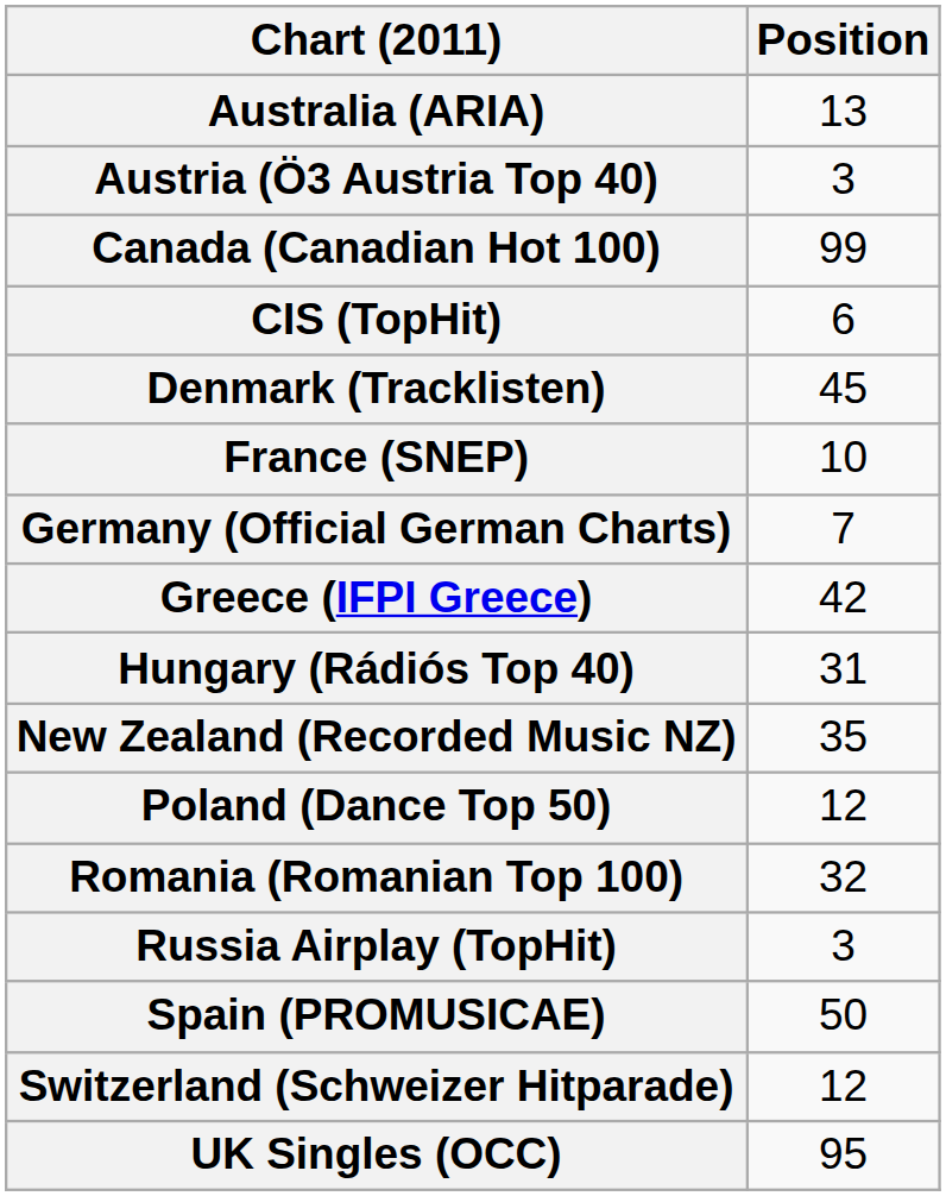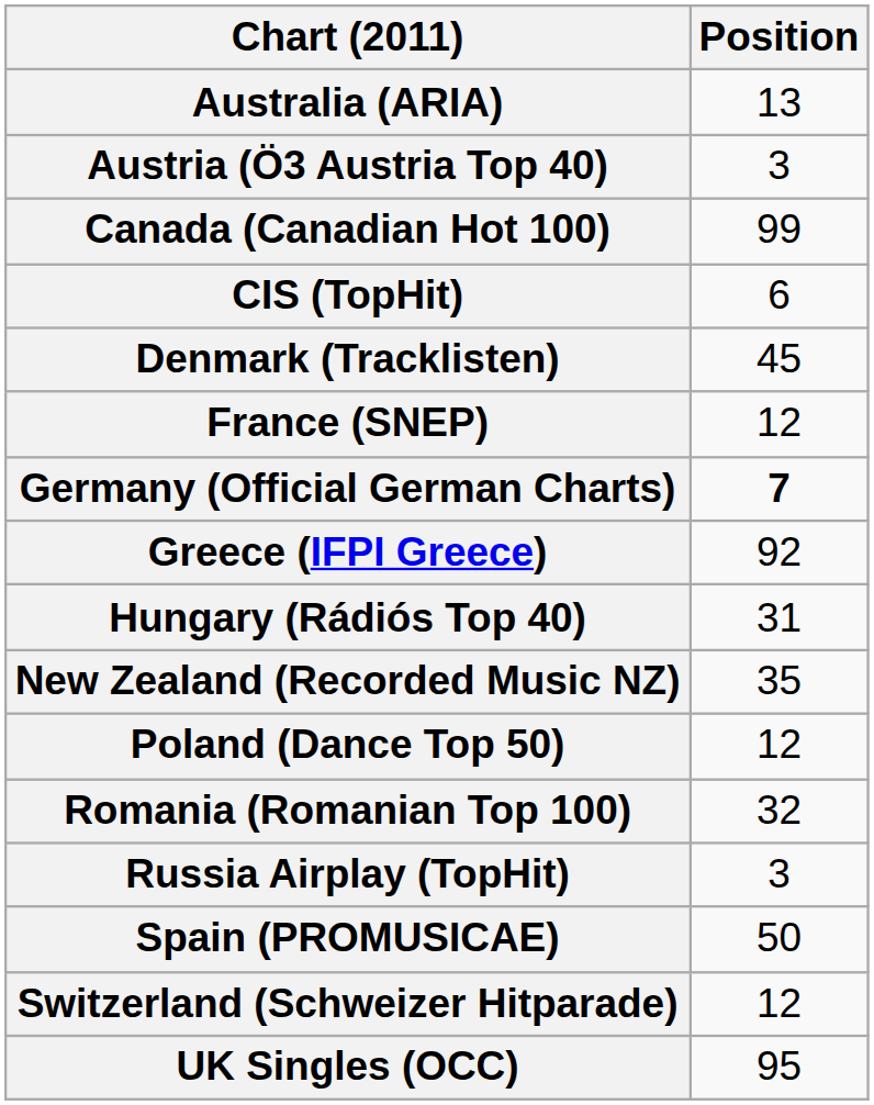 <table class="wikitable sortable plainrowheaders" style="text-align:center;">
 <tr>
 <th scope="col">Chart (2011)</th>
 <th scope="col">Position</th>
 </tr>
 <tr>
 <th scope="row">Australia (ARIA)</th>
 <td>13</td>
 </tr>
 <tr>
 <th scope="row">Austria (Ö3 Austria Top 40)</th>
 <td>3</td>
 </tr>
 <tr>
 <th scope="row">Canada (Canadian Hot 100)</th>
 <td>99</td>
 </tr>
 <tr>
 <th scope="row">CIS (TopHit)</th>
 <td>6</td>
 </tr>
 <tr>
 <th scope="row">Denmark (Tracklisten)</th>
 <td>45</td>
 </tr>
 <tr>
 <th scope="row">France (SNEP)</th>
-<td>10</td>
+<td>12</td>
 </tr>
 <tr>
 <th scope="row">Germany (Official German Charts)</th>
-<td>7</td>
+<td><strong>7</strong></td>
 </tr>
 <tr>
 <th scope="row">Greece (<a href='#'>IFPI Greece</a>)</th>
-<td>42</td>
+<td>92</td>
 </tr>
 <tr>
 <th scope="row">Hungary (Rádiós Top 40)</th>
 <td>31</td>
 </tr>
 <tr>
 <th scope="row">New Zealand (Recorded Music NZ)</th>
 <td>35</td>
 </tr>
 <tr>
 <th scope="row">Poland (Dance Top 50)</th>
 <td>12</td>
 </tr>
 <tr>
 <th scope="row">Romania (Romanian Top 100)</th>
 <td>32</td>
 </tr>
 <tr>
 <th scope="row">Russia Airplay (TopHit)</th>
 <td>3</td>
 </tr>
 <tr>
 <th scope="row">Spain (PROMUSICAE)</th>
 <td>50</td>
 </tr>
 <tr>
 <th scope="row">Switzerland (Schweizer Hitparade)</th>
 <td>12</td>
 </tr>
 <tr>
 <th scope="row">UK Singles (OCC)</th>
 <td>95</td>
 </tr>
 </table>
